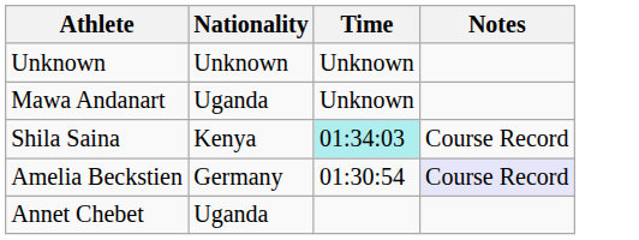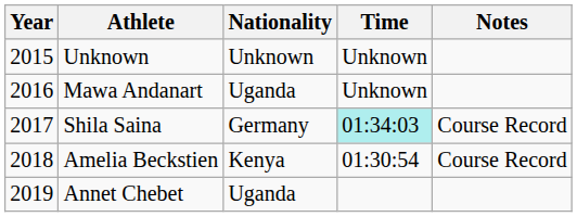 <table class="wikitable">
 <tr>
+<th>Year</th>
 <th>Athlete</th>
 <th>Nationality</th>
 <th>Time</th>
 <th>Notes</th>
 </tr>
 <tr>
+<td>2015</td>
 <td>Unknown</td>
 <td>Unknown</td>
 <td>Unknown</td>
 <td></td>
 </tr>
 <tr>
+<td>2016</td>
 <td>Mawa Andanart</td>
 <td>Uganda</td>
 <td>Unknown</td>
 <td></td>
 </tr>
 <tr>
+<td>2017</td>
 <td>Shila Saina</td>
-<td>Kenya</td>
+<td>Germany</td>
 <td style="background: paleturquoise;">01:34:03</td>
 <td>Course Record</td>
 </tr>
 <tr>
+<td>2018</td>
 <td>Amelia Beckstien</td>
-<td>Germany</td>
+<td>Kenya</td>
 <td>01:30:54</td>
-<td style="background: lavender;">Course Record</td>
+<td>Course Record</td>
 </tr>
 <tr>
+<td>2019</td>
 <td>Annet Chebet</td>
 <td>Uganda</td>
 <td></td>
 <td></td>
 </tr>
 </table>
